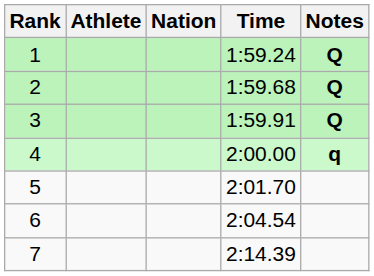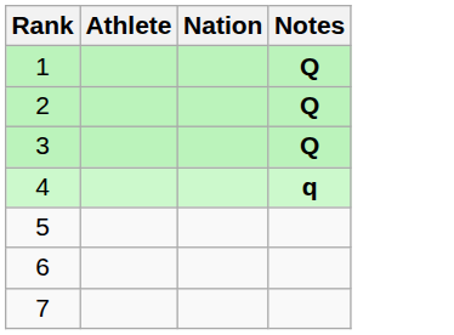 <table class="wikitable sortable" style="text-align:center">
 <tr>
 <th>Rank</th>
 <th>Athlete</th>
 <th>Nation</th>
-<th>Time</th>
 <th>Notes</th>
 </tr>
 <tr bgcolor=#bbf3bb>
 <td>1</td>
 <td align=left></td>
 <td align=left></td>
-<td>1:59.24</td>
 <td><strong>Q</strong></td>
 </tr>
 <tr bgcolor=#bbf3bb>
 <td>2</td>
 <td align=left></td>
 <td align=left></td>
-<td>1:59.68</td>
 <td><strong>Q</strong></td>
 </tr>
 <tr bgcolor=#bbf3bb>
 <td>3</td>
 <td align=left></td>
 <td align=left></td>
-<td>1:59.91</td>
 <td><strong>Q</strong></td>
 </tr>
 <tr bgcolor=#ccf9cc>
 <td>4</td>
 <td align=left></td>
 <td align=left></td>
-<td>2:00.00</td>
 <td><strong>q</strong></td>
 </tr>
 <tr>
 <td>5</td>
 <td align=left></td>
 <td align=left></td>
-<td>2:01.70</td>
 <td></td>
 </tr>
 <tr>
 <td>6</td>
 <td align=left></td>
 <td align=left></td>
-<td>2:04.54</td>
 <td></td>
 </tr>
 <tr>
 <td>7</td>
 <td align=left></td>
 <td align=left></td>
-<td>2:14.39</td>
 <td></td>
 </tr>
 </table>
